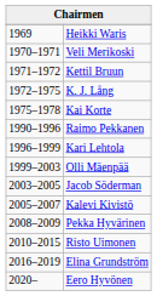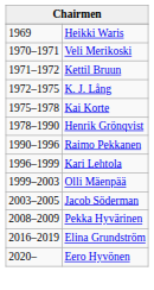 <table class="wikitable" style="margin: 0 0 0.5em 0.5em; text-align:left ; font-size: 90%">
 <tr>
 <td style="background:#efefef;" colspan=2 align=center><strong>Chairmen</strong></td>
 </tr>
 <tr>
 </tr>
 <tr>
 <td>1969</td>
 <td><a href='#'>Heikki Waris</a></td>
 </tr>
 <tr>
 <td>1970–1971</td>
 <td><a href='#'>Veli Merikoski</a></td>
 </tr>
 <tr>
 <td>1971–1972</td>
 <td><a href='#'>Kettil Bruun</a></td>
 </tr>
 <tr>
 <td>1972–1975</td>
 <td><a href='#'>K. J. Lång</a></td>
 </tr>
 <tr>
 <td>1975–1978</td>
 <td><a href='#'>Kai Korte</a></td>
 </tr>
 <tr>
+<td>1978–1990</td>
+<td><a href='#'>Henrik Grönqvist</a></td>
+</tr>
+<tr>
 <td>1990–1996</td>
 <td><a href='#'>Raimo Pekkanen</a></td>
 </tr>
 <tr>
 <td>1996–1999</td>
 <td><a href='#'>Kari Lehtola</a></td>
 </tr>
 <tr>
 <td>1999–2003</td>
 <td><a href='#'>Olli Mäenpää</a></td>
 </tr>
 <tr>
 <td>2003–2005</td>
 <td><a href='#'>Jacob Söderman</a></td>
 </tr>
 <tr>
-<td>2005–2007</td>
-<td><a href='#'>Kalevi Kivistö</a></td>
-</tr>
-<tr>
 <td>2008–2009</td>
 <td><a href='#'>Pekka Hyvärinen</a></td>
-</tr>
-<tr>
-<td>2010–2015</td>
-<td><a href='#'>Risto Uimonen</a></td>
 </tr>
 <tr>
 <td>2016–2019</td>
 <td><a href='#'>Elina Grundström</a></td>
 </tr>
 <tr>
 <td>2020–</td>
 <td><a href='#'>Eero Hyvönen</a></td>
 </tr>
 </table>
